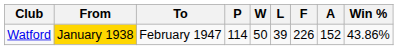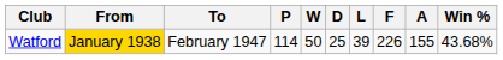 <table class="wikitable" style="text-align: left">
 <tr>
 <th>Club</th>
 <th>From</th>
 <th>To</th>
 <th>P</th>
 <th>W</th>
+<th>D</th>
 <th>L</th>
 <th>F</th>
 <th>A</th>
 <th>Win %</th>
 </tr>
 <tr>
 <td><a href='#'>Watford</a></td>
 <td align=left style="background: gold;">January 1938</td>
 <td align=left>February 1947</td>
 <td>114</td>
 <td>50</td>
+<td>25</td>
 <td>39</td>
 <td>226</td>
-<td>152</td>
-<td>43.86%</td>
+<td>155</td>
+<td>43.68%</td>
 </tr>
 </table>
